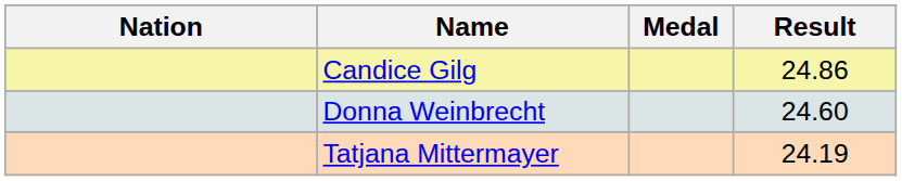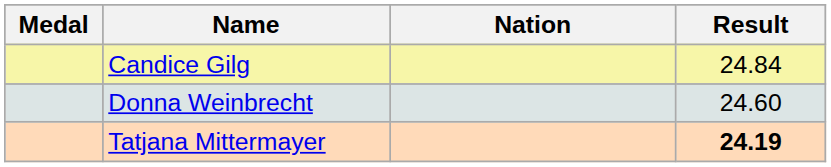 <table class=wikitable style="border:1px solid #AAAAAA;font-size:90%">
 <tr bgcolor="#E4E4E4">
+<th width=50>Medal</th>
+<th width=160>Name</th>
 <th width=160>Nation</th>
-<th width=160>Name</th>
-<th width=50>Medal</th>
 <th width=80>Result</th>
 </tr>
 <tr bgcolor="#F7F6A8">
+<td align="center"></td>
+<td><a href='#'>Candice Gilg</a></td>
 <td></td>
-<td><a href='#'>Candice Gilg</a></td>
-<td align="center"></td>
-<td align="center">24.86</td>
+<td align="center">24.84</td>
 </tr>
 <tr bgcolor="#DCE5E5">
+<td align="center"></td>
+<td><a href='#'>Donna Weinbrecht</a></td>
 <td></td>
-<td><a href='#'>Donna Weinbrecht</a></td>
-<td align="center"></td>
 <td align="center">24.60</td>
 </tr>
 <tr bgcolor="#FFDAB9">
+<td align="center"></td>
+<td><a href='#'>Tatjana Mittermayer</a></td>
 <td></td>
-<td><a href='#'>Tatjana Mittermayer</a></td>
-<td align="center"></td>
-<td align="center">24.19</td>
+<td align="center"><strong>24.19</strong></td>
 </tr>
 </table>
